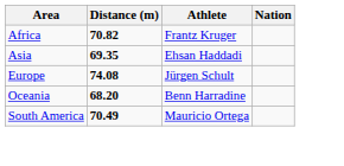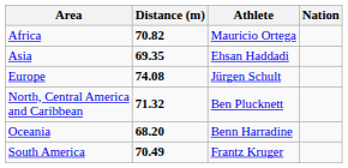 <table class="wikitable">
 <tr>
 <th>Area</th>
 <th>Distance (m)</th>
 <th>Athlete</th>
 <th>Nation</th>
 </tr>
 <tr>
 <td><a href='#'>Africa</a> </td>
 <td><strong>70.82</strong></td>
-<td><a href='#'>Frantz Kruger</a></td>
+<td><a href='#'>Mauricio Ortega</a></td>
 <td></td>
 </tr>
 <tr>
 <td><a href='#'>Asia</a> </td>
 <td><strong>69.35</strong></td>
 <td><a href='#'>Ehsan Haddadi</a></td>
 <td></td>
 </tr>
 <tr>
 <td><a href='#'>Europe</a> </td>
 <td><strong>74.08</strong> </td>
 <td><a href='#'>Jürgen Schult</a></td>
 <td></td>
 </tr>
 <tr>
+<td><a href='#'>North, Central America<br> and Caribbean</a> </td>
+<td><strong>71.32</strong></td>
+<td><a href='#'>Ben Plucknett</a></td>
+<td></td>
+</tr>
+<tr>
 <td><a href='#'>Oceania</a> </td>
 <td><strong>68.20</strong></td>
 <td><a href='#'>Benn Harradine</a></td>
 <td></td>
 </tr>
 <tr>
 <td><a href='#'>South America</a> </td>
 <td><strong>70.49</strong></td>
-<td><a href='#'>Mauricio Ortega</a></td>
+<td><a href='#'>Frantz Kruger</a></td>
 <td></td>
 </tr>
 </table>
